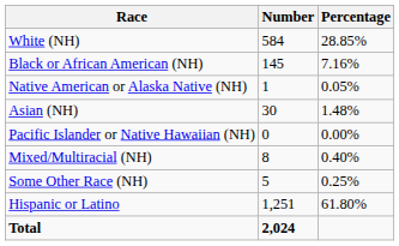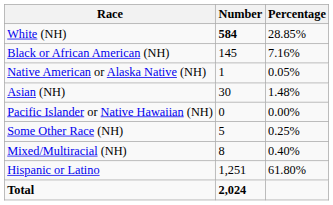 <table class="wikitable">
 <tr>
 <th>Race</th>
 <th>Number</th>
 <th>Percentage</th>
 </tr>
 <tr>
 <td><a href='#'>White</a> (NH)</td>
-<td>584</td>
+<td><strong>584</strong></td>
 <td>28.85%</td>
 </tr>
 <tr>
 <td><a href='#'>Black or African American</a> (NH)</td>
 <td>145</td>
 <td>7.16%</td>
 </tr>
 <tr>
 <td><a href='#'>Native American</a> or <a href='#'>Alaska Native</a> (NH)</td>
 <td>1</td>
 <td>0.05%</td>
 </tr>
 <tr>
 <td><a href='#'>Asian</a> (NH)</td>
 <td>30</td>
 <td>1.48%</td>
 </tr>
 <tr>
 <td><a href='#'>Pacific Islander</a> or <a href='#'>Native Hawaiian</a> (NH)</td>
 <td>0</td>
 <td>0.00%</td>
 </tr>
 <tr>
+<td><a href='#'>Some Other Race</a> (NH)</td>
+<td>5</td>
+<td>0.25%</td>
+</tr>
+<tr>
 <td><a href='#'>Mixed/Multiracial</a> (NH)</td>
 <td>8</td>
 <td>0.40%</td>
-</tr>
-<tr>
-<td><a href='#'>Some Other Race</a> (NH)</td>
-<td>5</td>
-<td>0.25%</td>
 </tr>
 <tr>
 <td><a href='#'>Hispanic or Latino</a></td>
 <td>1,251</td>
 <td>61.80%</td>
 </tr>
 <tr>
 <td><strong>Total</strong></td>
 <td><strong>2,024</strong></td>
 </tr>
 </table>
